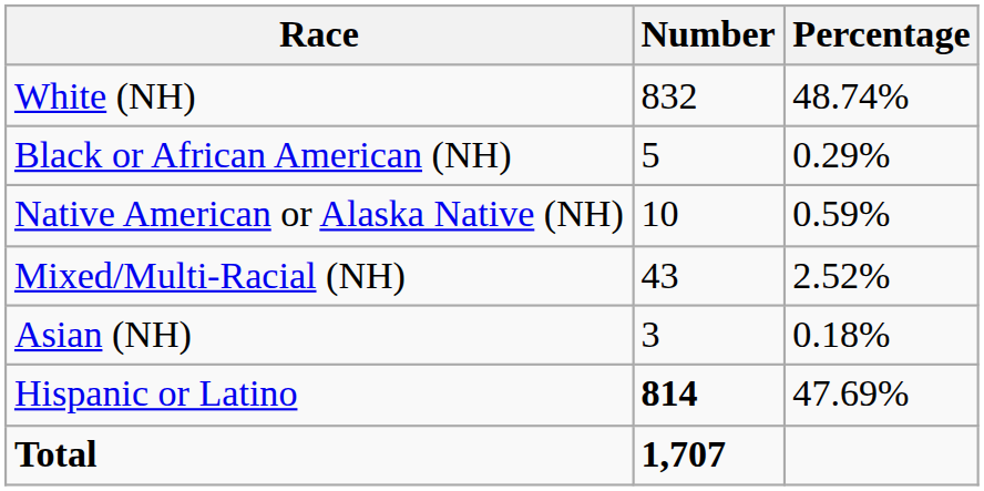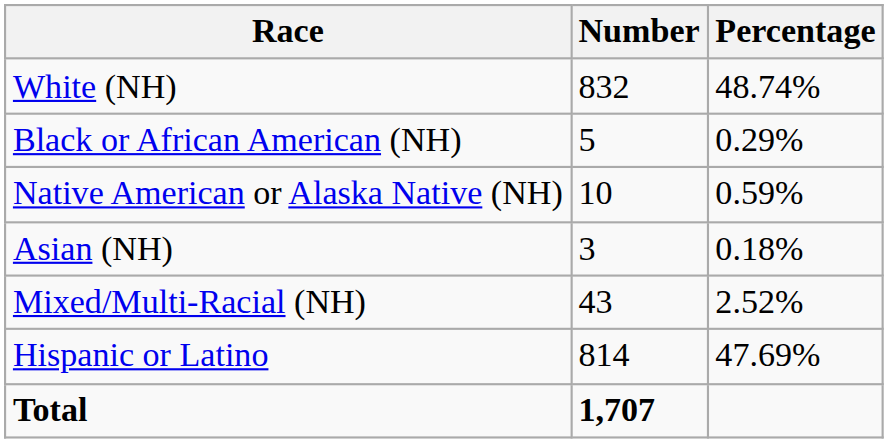 <table class="wikitable">
 <tr>
 <th>Race</th>
 <th>Number</th>
 <th>Percentage</th>
 </tr>
 <tr>
 <td><a href='#'>White</a> (NH)</td>
 <td>832</td>
 <td>48.74%</td>
 </tr>
 <tr>
 <td><a href='#'>Black or African American</a> (NH)</td>
 <td>5</td>
 <td>0.29%</td>
 </tr>
 <tr>
 <td><a href='#'>Native American</a> or <a href='#'>Alaska Native</a> (NH)</td>
 <td>10</td>
 <td>0.59%</td>
 </tr>
 <tr>
+<td><a href='#'>Asian</a> (NH)</td>
+<td>3</td>
+<td>0.18%</td>
+</tr>
+<tr>
 <td><a href='#'>Mixed/Multi-Racial</a> (NH)</td>
 <td>43</td>
 <td>2.52%</td>
 </tr>
 <tr>
-<td><a href='#'>Asian</a> (NH)</td>
-<td>3</td>
-<td>0.18%</td>
-</tr>
-<tr>
 <td><a href='#'>Hispanic or Latino</a></td>
-<td><strong>814</strong></td>
+<td>814</td>
 <td>47.69%</td>
 </tr>
 <tr>
 <td><strong>Total</strong></td>
 <td><strong>1,707</strong></td>
 <td></td>
 </tr>
 </table>
